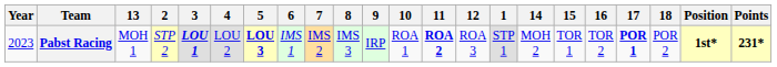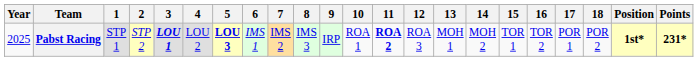 <table class="wikitable" style="text-align:center; font-size:85%">
 <tr>
 <th>Year</th>
 <th>Team</th>
-<th>13</th>
+<th>1</th>
 <th>2</th>
 <th>3</th>
 <th>4</th>
 <th>5</th>
 <th>6</th>
 <th>7</th>
 <th>8</th>
 <th>9</th>
 <th>10</th>
 <th>11</th>
 <th>12</th>
-<th>1</th>
+<th>13</th>
 <th>14</th>
 <th>15</th>
 <th>16</th>
 <th>17</th>
 <th>18</th>
 <th>Position</th>
 <th>Points</th>
 </tr>
 <tr>
-<td><a href='#'>2023</a></td>
+<td><a href='#'>2025</a></td>
 <th nowrap><a href='#'>Pabst Racing</a></th>
-<td style="background:#;"><a href='#'>MOH<br>1</a><br></td>
+<td style="background:#DFDFDF;"><a href='#'>STP<br>1</a><br></td>
 <td style="background:#FFFFBF;"><em><a href='#'>STP<br>2</a></em><br></td>
 <td style="background:#DFDFDF;"><strong><em><a href='#'>LOU<br>1</a></em></strong><br></td>
 <td style="background:#DFDFDF;"><a href='#'>LOU<br>2</a><br></td>
 <td style="background:#FFFFBF;"><strong><a href='#'>LOU<br>3</a></strong><br></td>
 <td style="background:#DFFFDF;"><em><a href='#'>IMS<br>1</a></em><br></td>
 <td style="background:#FFDF9F;"><a href='#'>IMS<br>2</a><br></td>
 <td style="background:#DFFFDF;"><a href='#'>IMS<br>3</a><br></td>
 <td style="background:#DFFFDF;"><a href='#'>IRP</a><br></td>
 <td style="background:#;"><a href='#'>ROA<br>1</a><br></td>
 <td style="background:#;"><strong><a href='#'>ROA<br>2</a><br></strong></td>
 <td style="background:#;"><a href='#'>ROA<br>3</a><br></td>
-<td style="background:#DFDFDF;"><a href='#'>STP<br>1</a><br></td>
+<td style="background:#;"><a href='#'>MOH<br>1</a><br></td>
 <td style="background:#;"><a href='#'>MOH<br>2</a><br></td>
 <td style="background:#;"><a href='#'>TOR<br>1</a><br></td>
 <td style="background:#;"><a href='#'>TOR<br>2</a><br></td>
-<td style="background:#;"><strong><a href='#'>POR<br>1</a><br></strong></td>
+<td style="background:#;"><a href='#'>POR<br>1</a><br></td>
 <td style="background:#;"><a href='#'>POR<br>2</a><br></td>
 <th style="background:#FFFFBF;">1st*</th>
 <th style="background:#FFFFBF;">231*</th>
 </tr>
 </table>
